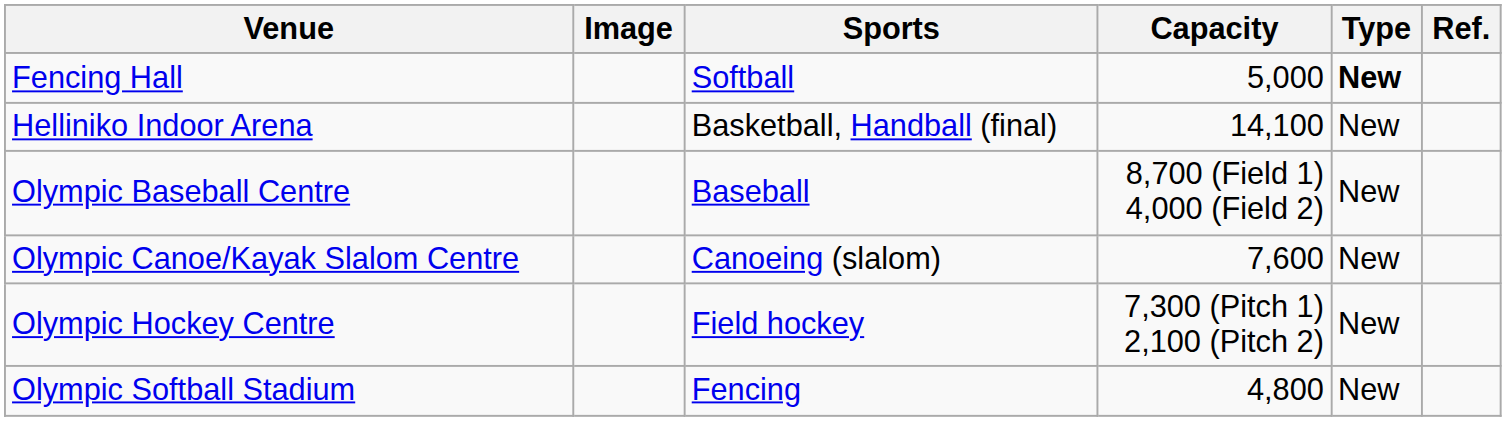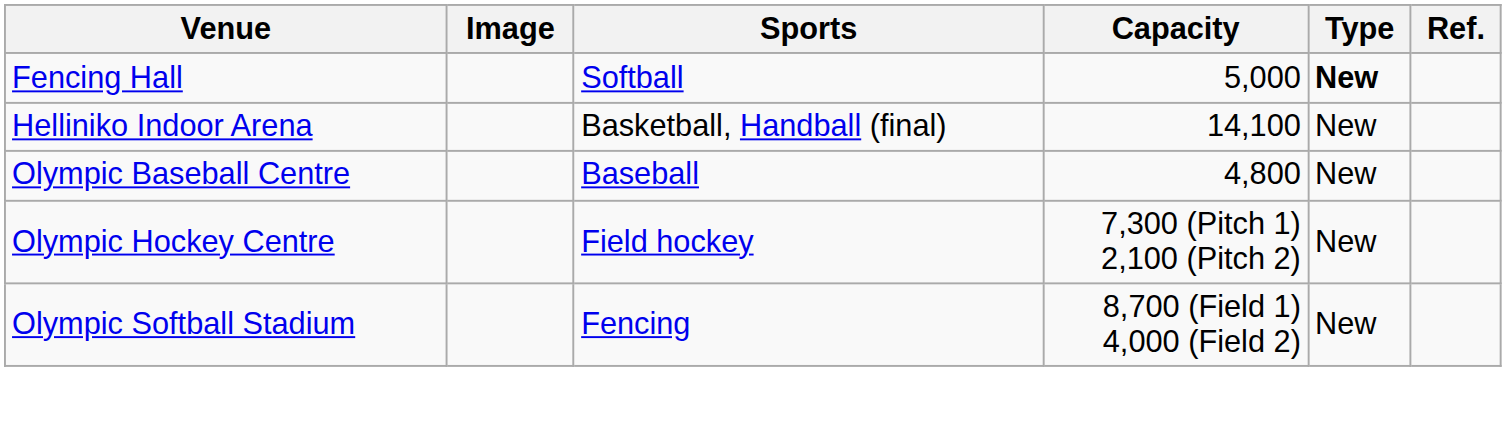 <table class="wikitable sortable" width=780px>
 <tr>
 <th>Venue</th>
 <th>Image</th>
 <th>Sports</th>
 <th>Capacity</th>
 <th>Type</th>
 <th class="unsortable">Ref.</th>
 </tr>
 <tr>
 <td><a href='#'>Fencing Hall</a></td>
 <td></td>
 <td><a href='#'>Softball</a></td>
 <td align="right">5,000</td>
 <td><strong>New</strong></td>
 <td align="center"></td>
 </tr>
 <tr>
 <td><a href='#'>Helliniko Indoor Arena</a></td>
 <td></td>
 <td>Basketball, <a href='#'>Handball</a> (final)</td>
 <td align="right">14,100</td>
 <td>New</td>
 <td align="center"></td>
 </tr>
 <tr>
 <td><a href='#'>Olympic Baseball Centre</a></td>
 <td></td>
 <td><a href='#'>Baseball</a></td>
-<td align="right">8,700 (Field 1)<br>4,000 (Field 2)</td>
-<td>New</td>
-<td align="center"></td>
-</tr>
-<tr>
-<td><a href='#'>Olympic Canoe/Kayak Slalom Centre</a></td>
-<td></td>
-<td><a href='#'>Canoeing</a> (slalom)</td>
-<td align="right">7,600</td>
+<td align="right">4,800</td>
 <td>New</td>
 <td align="center"></td>
 </tr>
 <tr>
 <td><a href='#'>Olympic Hockey Centre</a></td>
 <td></td>
 <td><a href='#'>Field hockey</a></td>
 <td align="right">7,300 (Pitch 1)<br>2,100 (Pitch 2)</td>
 <td>New</td>
 <td align="center"></td>
 </tr>
 <tr>
 <td><a href='#'>Olympic Softball Stadium</a></td>
 <td></td>
 <td><a href='#'>Fencing</a></td>
-<td align="right">4,800</td>
+<td align="right">8,700 (Field 1)<br>4,000 (Field 2)</td>
 <td>New</td>
 <td align="center"></td>
 </tr>
 </table>
